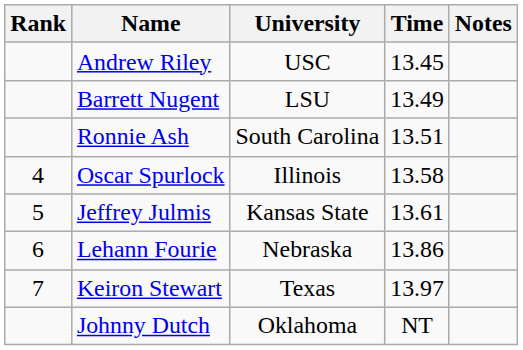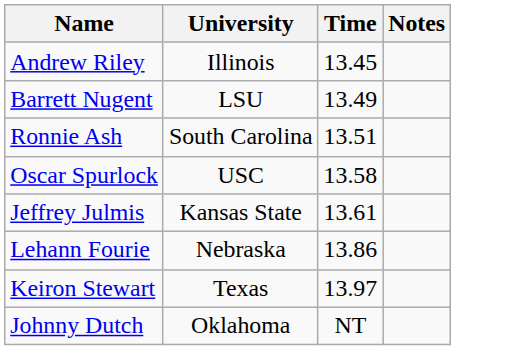 <table class="wikitable sortable" style="text-align:center">
 <tr>
-<th>Rank</th>
 <th>Name</th>
 <th>University</th>
 <th>Time</th>
 <th>Notes</th>
 </tr>
 <tr>
-<td></td>
 <td align=left><a href='#'>Andrew Riley</a> </td>
-<td>USC</td>
+<td>Illinois</td>
 <td>13.45</td>
 <td></td>
 </tr>
 <tr>
-<td></td>
 <td align=left><a href='#'>Barrett Nugent</a></td>
 <td>LSU</td>
 <td>13.49</td>
 <td></td>
 </tr>
 <tr>
-<td></td>
 <td align=left><a href='#'>Ronnie Ash</a></td>
 <td>South Carolina</td>
 <td>13.51</td>
 <td></td>
 </tr>
 <tr>
-<td>4</td>
 <td align=left><a href='#'>Oscar Spurlock</a></td>
-<td>Illinois</td>
+<td>USC</td>
 <td>13.58</td>
 <td></td>
 </tr>
 <tr>
-<td>5</td>
 <td align=left><a href='#'>Jeffrey Julmis</a> </td>
 <td>Kansas State</td>
 <td>13.61</td>
 <td></td>
 </tr>
 <tr>
-<td>6</td>
 <td align=left><a href='#'>Lehann Fourie</a> </td>
 <td>Nebraska</td>
 <td>13.86</td>
 <td></td>
 </tr>
 <tr>
-<td>7</td>
 <td align=left><a href='#'>Keiron Stewart</a></td>
 <td>Texas</td>
 <td>13.97</td>
 <td></td>
 </tr>
 <tr>
-<td></td>
 <td align=left><a href='#'>Johnny Dutch</a></td>
 <td>Oklahoma</td>
 <td>NT</td>
 <td></td>
 </tr>
 </table>
